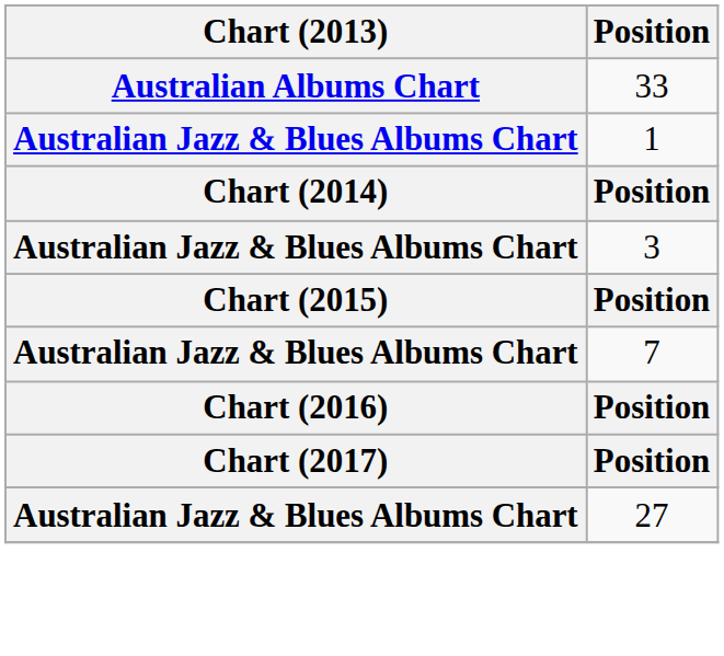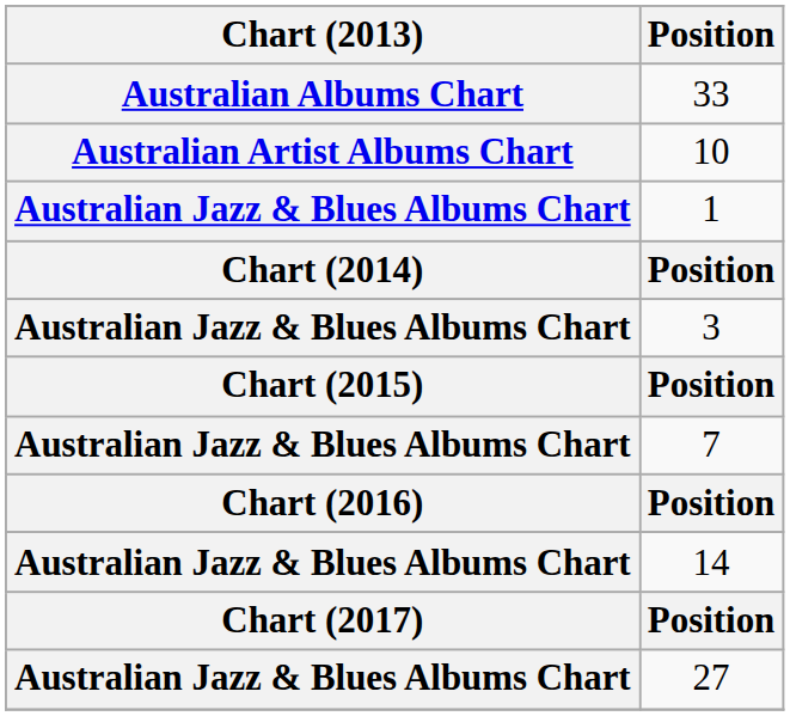 <table class="wikitable sortable plainrowheaders">
 <tr>
 <th scope="col">Chart (2013)</th>
 <th scope="col">Position</th>
 </tr>
 <tr>
 <th scope="row"><a href='#'>Australian Albums Chart</a></th>
 <td style="text-align:center;">33</td>
+</tr>
+<tr>
+<th scope="row"><a href='#'>Australian Artist Albums Chart</a></th>
+<td style="text-align:center;">10</td>
 </tr>
 <tr>
 <th scope="row"><a href='#'>Australian Jazz & Blues Albums Chart</a></th>
 <td style="text-align:center;">1</td>
 </tr>
 <tr>
 <th scope="col">Chart (2014)</th>
 <th scope="col">Position</th>
 </tr>
 <tr>
 <th scope="row">Australian Jazz & Blues Albums Chart</th>
 <td style="text-align:center;">3</td>
 </tr>
 <tr>
 <th scope="col">Chart (2015)</th>
 <th scope="col">Position</th>
 </tr>
 <tr>
 <th scope="row">Australian Jazz & Blues Albums Chart</th>
 <td style="text-align:center;">7</td>
 </tr>
 <tr>
 <th scope="col">Chart (2016)</th>
 <th scope="col">Position</th>
 </tr>
 <tr>
+<th scope="row">Australian Jazz & Blues Albums Chart</th>
+<td style="text-align:center;">14</td>
+</tr>
+<tr>
 <th scope="col">Chart (2017)</th>
 <th scope="col">Position</th>
 </tr>
 <tr>
 <th scope="row">Australian Jazz & Blues Albums Chart</th>
 <td style="text-align:center;">27</td>
 </tr>
 <tr>
 </tr>
 </table>
